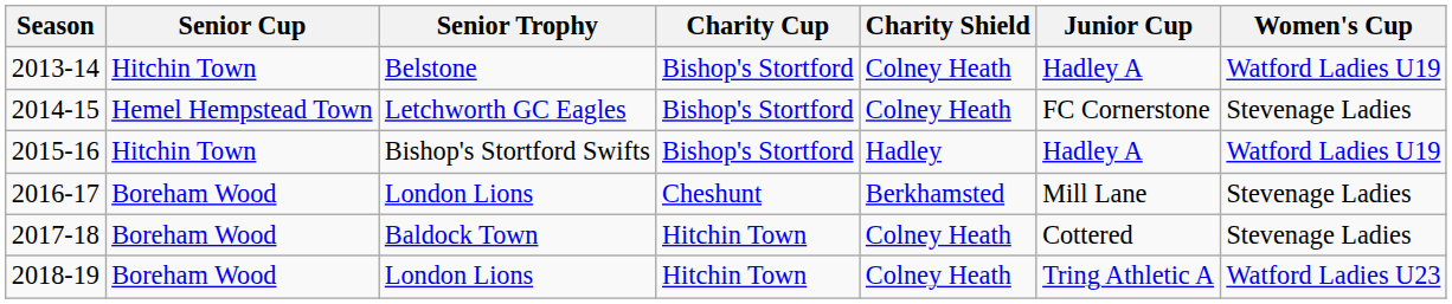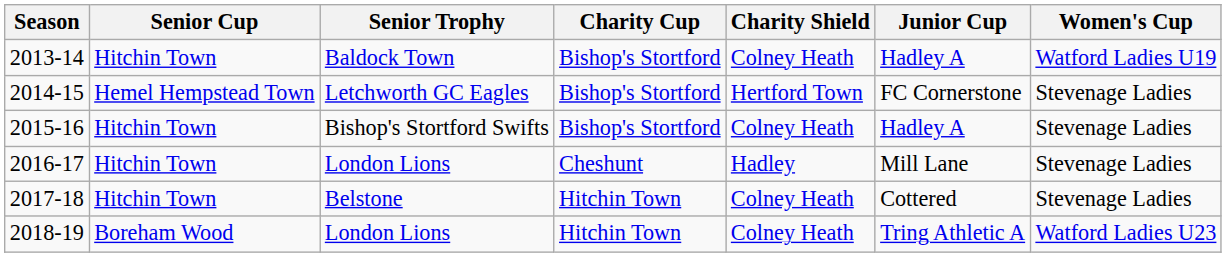 <table class="wikitable">
 <tr>
 <th>Season</th>
 <th>Senior Cup</th>
 <th>Senior Trophy</th>
 <th>Charity Cup</th>
 <th>Charity Shield</th>
 <th>Junior Cup</th>
 <th>Women's Cup</th>
 </tr>
 <tr>
 <td>2013-14</td>
 <td><a href='#'>Hitchin Town</a></td>
-<td><a href='#'>Belstone</a></td>
+<td><a href='#'>Baldock Town</a></td>
 <td><a href='#'>Bishop's Stortford</a></td>
 <td><a href='#'>Colney Heath</a></td>
 <td><a href='#'>Hadley A</a></td>
 <td><a href='#'>Watford Ladies U19</a></td>
 </tr>
 <tr>
 <td>2014-15</td>
 <td><a href='#'>Hemel Hempstead Town</a></td>
 <td><a href='#'>Letchworth GC Eagles</a></td>
 <td><a href='#'>Bishop's Stortford</a></td>
-<td><a href='#'>Colney Heath</a></td>
+<td><a href='#'>Hertford Town</a></td>
 <td>FC Cornerstone</td>
 <td>Stevenage Ladies</td>
 </tr>
 <tr>
 <td>2015-16</td>
 <td><a href='#'>Hitchin Town</a></td>
 <td>Bishop's Stortford Swifts</td>
 <td><a href='#'>Bishop's Stortford</a></td>
-<td><a href='#'>Hadley</a></td>
+<td><a href='#'>Colney Heath</a></td>
 <td><a href='#'>Hadley A</a></td>
-<td><a href='#'>Watford Ladies U19</a></td>
+<td>Stevenage Ladies</td>
 </tr>
 <tr>
 <td>2016-17</td>
-<td><a href='#'>Boreham Wood</a></td>
+<td><a href='#'>Hitchin Town</a></td>
 <td><a href='#'>London Lions</a></td>
 <td><a href='#'>Cheshunt</a></td>
-<td><a href='#'>Berkhamsted</a></td>
+<td><a href='#'>Hadley</a></td>
 <td>Mill Lane</td>
 <td>Stevenage Ladies</td>
 </tr>
 <tr>
 <td>2017-18</td>
-<td><a href='#'>Boreham Wood</a></td>
-<td><a href='#'>Baldock Town</a></td>
+<td><a href='#'>Hitchin Town</a></td>
+<td><a href='#'>Belstone</a></td>
 <td><a href='#'>Hitchin Town</a></td>
 <td><a href='#'>Colney Heath</a></td>
 <td>Cottered</td>
 <td>Stevenage Ladies</td>
 </tr>
 <tr>
 <td>2018-19</td>
 <td><a href='#'>Boreham Wood</a></td>
 <td><a href='#'>London Lions</a></td>
 <td><a href='#'>Hitchin Town</a></td>
 <td><a href='#'>Colney Heath</a></td>
 <td><a href='#'>Tring Athletic A</a></td>
 <td><a href='#'>Watford Ladies U23</a></td>
 </tr>
 </table>
